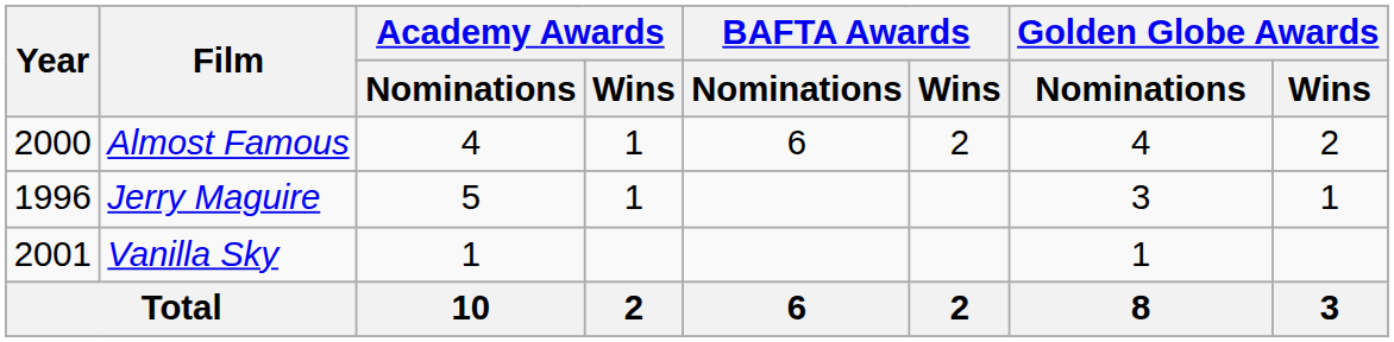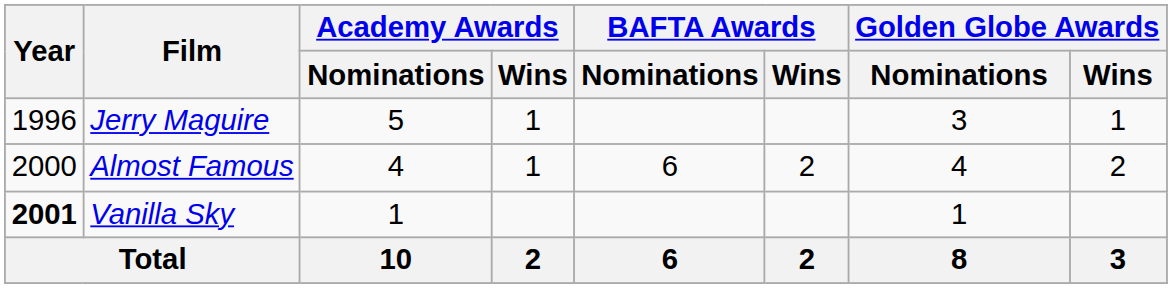 <table class="wikitable sortable">
 <tr>
 <th rowspan="2">Year</th>
 <th rowspan="2">Film</th>
 <th colspan="2" style="text-align:center;"><a href='#'>Academy Awards</a></th>
 <th colspan="2" style="text-align:center;"><a href='#'>BAFTA Awards</a></th>
 <th colspan="2" style="text-align:center;"><a href='#'>Golden Globe Awards</a></th>
 </tr>
 <tr>
 <th>Nominations</th>
 <th>Wins</th>
 <th>Nominations</th>
 <th>Wins</th>
 <th>Nominations</th>
 <th>Wins</th>
 </tr>
 <tr>
+<td>1996</td>
+<td><em><a href='#'>Jerry Maguire</a></em></td>
+<td align=center>5</td>
+<td align=center>1</td>
+<td></td>
+<td></td>
+<td align=center>3</td>
+<td align=center>1</td>
+</tr>
+<tr>
 <td>2000</td>
 <td><em><a href='#'>Almost Famous</a></em></td>
 <td align=center>4</td>
 <td align=center>1</td>
 <td align=center>6</td>
 <td align=center>2</td>
 <td align=center>4</td>
 <td align=center>2</td>
 </tr>
 <tr>
-<td>1996</td>
-<td><em><a href='#'>Jerry Maguire</a></em></td>
-<td align=center>5</td>
-<td align=center>1</td>
-<td></td>
-<td></td>
-<td align=center>3</td>
-<td align=center>1</td>
-</tr>
-<tr>
-<td>2001</td>
+<td><strong>2001</strong></td>
 <td><em><a href='#'>Vanilla Sky</a></em></td>
 <td align=center>1</td>
 <td></td>
 <td></td>
 <td></td>
 <td align=center>1</td>
 <td></td>
 </tr>
 <tr>
 <th colspan="2">Total</th>
 <th align=center>10</th>
 <th align=center>2</th>
 <th align=center>6</th>
 <th align=center>2</th>
 <th align=center>8</th>
 <th align=center>3</th>
 </tr>
 </table>
